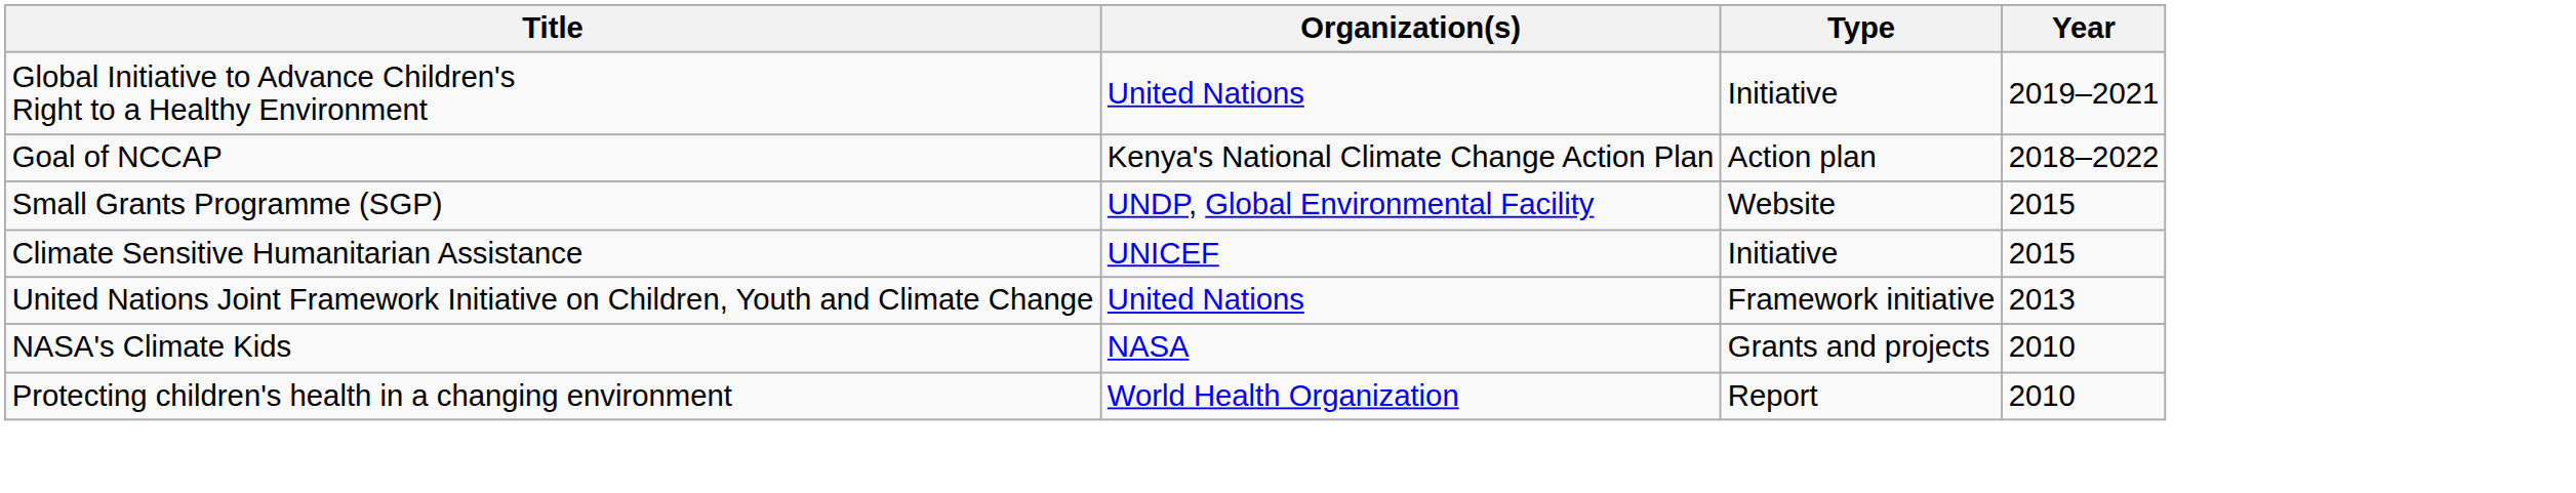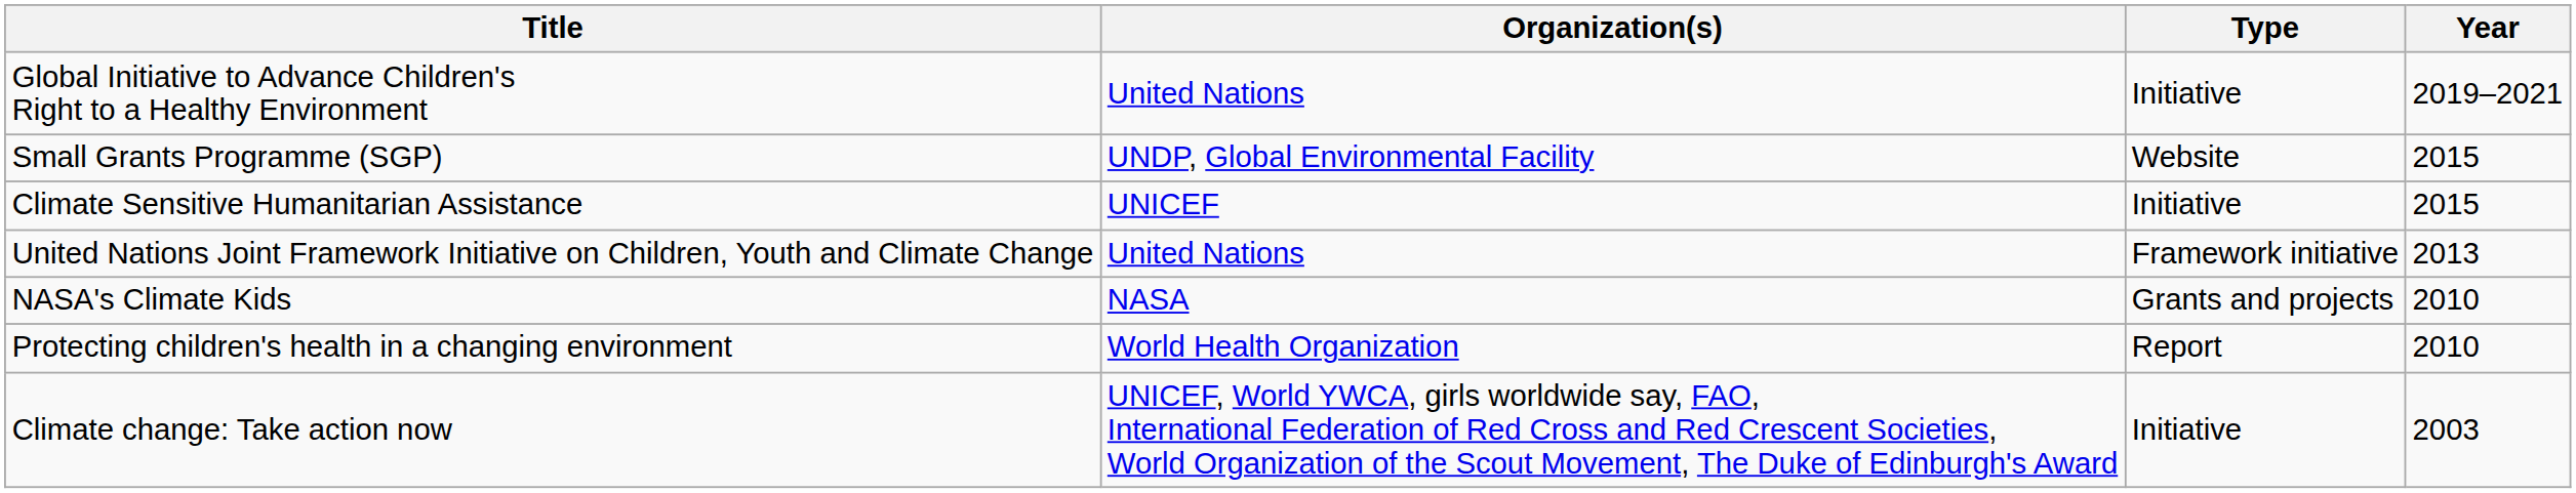 <table class="wikitable">
 <tr>
 <th>Title</th>
 <th>Organization(s)</th>
 <th>Type</th>
 <th>Year</th>
 </tr>
 <tr>
 <td>Global Initiative to Advance Children's<br>Right to a Healthy Environment</td>
 <td><a href='#'>United Nations</a></td>
 <td>Initiative</td>
 <td>2019–2021</td>
-</tr>
-<tr>
-<td>Goal of NCCAP</td>
-<td>Kenya's National Climate Change Action Plan</td>
-<td>Action plan</td>
-<td>2018–2022</td>
 </tr>
 <tr>
 <td>Small Grants Programme (SGP)</td>
 <td><a href='#'>UNDP</a>, <a href='#'>Global Environmental Facility</a></td>
 <td>Website</td>
 <td>2015</td>
 </tr>
 <tr>
 <td>Climate Sensitive Humanitarian Assistance</td>
 <td><a href='#'>UNICEF</a></td>
 <td>Initiative</td>
 <td>2015</td>
 </tr>
 <tr>
 <td>United Nations Joint Framework Initiative on Children, Youth and Climate Change</td>
 <td><a href='#'>United Nations</a></td>
 <td>Framework initiative</td>
 <td>2013</td>
 </tr>
 <tr>
 <td>NASA's Climate Kids</td>
 <td><a href='#'>NASA</a></td>
 <td>Grants and projects</td>
 <td>2010</td>
 </tr>
 <tr>
 <td>Protecting children's health in a changing environment</td>
 <td><a href='#'>World Health Organization</a></td>
 <td>Report</td>
 <td>2010</td>
 </tr>
+<tr>
+<td>Climate change: Take action now</td>
+<td><a href='#'>UNICEF</a>, <a href='#'>World YWCA</a>, girls worldwide say, <a href='#'>FAO</a>,<br><a href='#'>International Federation of Red Cross and Red Crescent Societies</a>,<br><a href='#'>World Organization of the Scout Movement</a>, <a href='#'>The Duke of Edinburgh's Award</a></td>
+<td>Initiative</td>
+<td>2003</td>
+</tr>
 </table>
